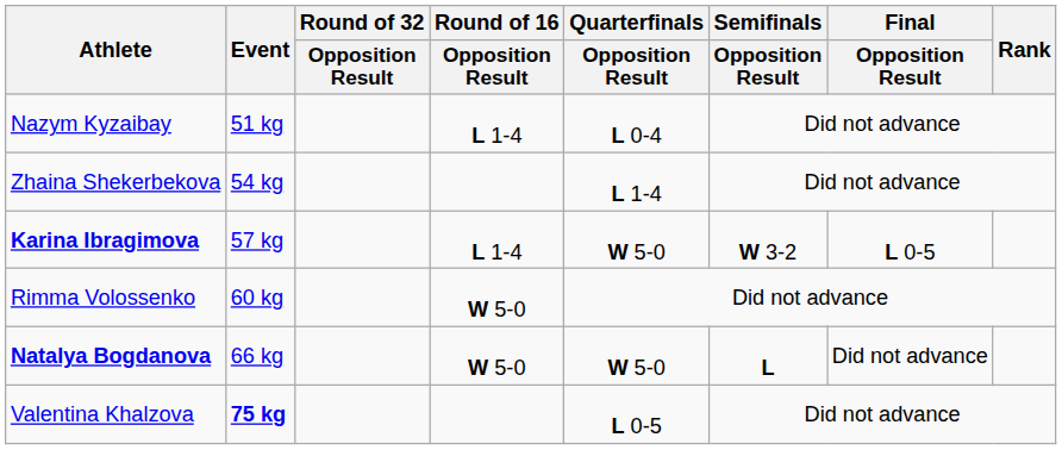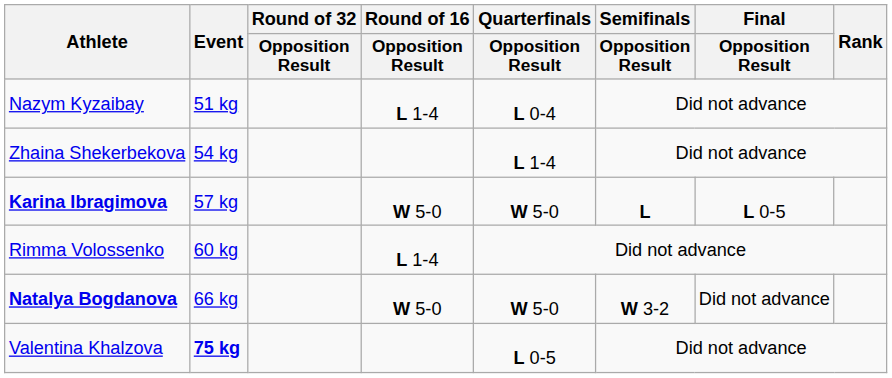 <table class=wikitable style=font-size:90%;text-align:center>
 <tr>
 <th rowspan="2">Athlete</th>
 <th rowspan="2">Event</th>
 <th>Round of 32</th>
 <th>Round of 16</th>
 <th>Quarterfinals</th>
 <th>Semifinals</th>
 <th>Final</th>
 <th rowspan=2>Rank</th>
 </tr>
 <tr style="font-size:95%">
 <th>Opposition<br>Result</th>
 <th>Opposition<br>Result</th>
 <th>Opposition<br>Result</th>
 <th>Opposition<br>Result</th>
 <th>Opposition<br>Result</th>
 </tr>
 <tr>
 <td align=left><a href='#'>Nazym Kyzaibay</a></td>
 <td align=left><a href='#'>51 kg</a></td>
 <td></td>
 <td><br><strong>L</strong> 1-4</td>
 <td><br><strong>L</strong> 0-4</td>
 <td colspan=3>Did not advance</td>
 </tr>
 <tr>
 <td align=left><a href='#'>Zhaina Shekerbekova</a></td>
 <td align=left><a href='#'>54 kg</a></td>
 <td></td>
 <td></td>
 <td><br><strong>L</strong> 1-4</td>
 <td colspan=3>Did not advance</td>
 </tr>
 <tr>
 <td align=left><strong><a href='#'>Karina Ibragimova</a></strong></td>
 <td align=left><a href='#'>57 kg</a></td>
 <td></td>
-<td><br><strong>L</strong> 1-4</td>
 <td><br><strong>W</strong> 5-0</td>
-<td><br><strong>W</strong> 3-2</td>
+<td><br><strong>W</strong> 5-0</td>
+<td><br><strong>L</strong> </td>
 <td><br><strong>L</strong> 0-5</td>
 <td></td>
 </tr>
 <tr>
 <td align=left><a href='#'>Rimma Volossenko</a></td>
 <td align=left><a href='#'>60 kg</a></td>
 <td></td>
-<td><br><strong>W</strong> 5-0</td>
+<td><br><strong>L</strong> 1-4</td>
 <td colspan=4>Did not advance</td>
 </tr>
 <tr>
 <td align=left><strong><a href='#'>Natalya Bogdanova</a></strong></td>
 <td align=left><a href='#'>66 kg</a></td>
 <td></td>
 <td><br><strong>W</strong> 5-0 </td>
 <td><br><strong>W</strong> 5-0</td>
-<td><br><strong>L</strong> </td>
+<td><br><strong>W</strong> 3-2</td>
 <td>Did not advance</td>
 <td></td>
 </tr>
 <tr>
 <td align=left><a href='#'>Valentina Khalzova</a></td>
 <td align=left><strong><a href='#'>75 kg</a></strong></td>
 <td></td>
 <td></td>
 <td><br><strong>L</strong> 0-5</td>
 <td colspan=3>Did not advance</td>
 </tr>
 </table>
